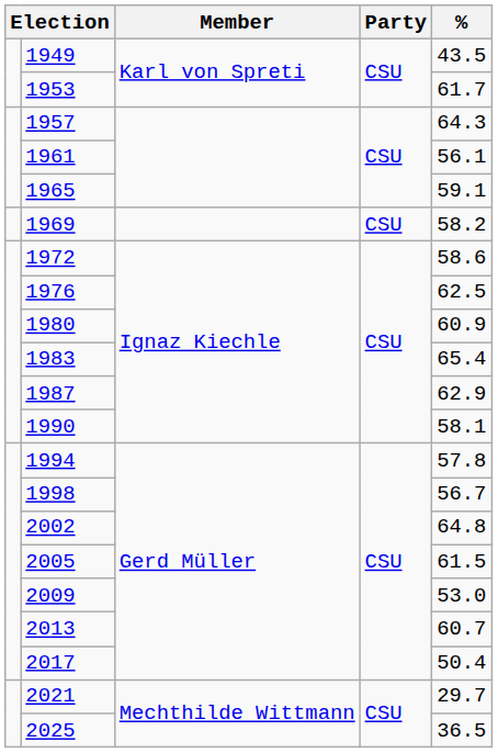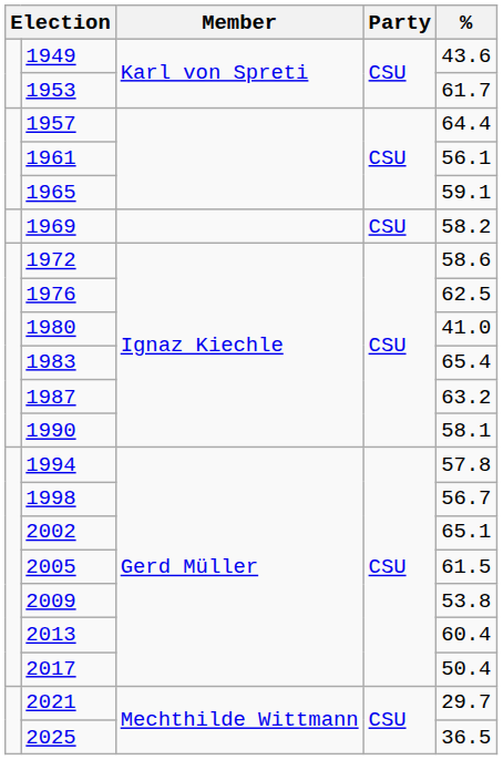 <table class=wikitable>
 <tr>
 <th colspan=2>Election</th>
 <th>Member</th>
 <th>Party</th>
 <th>%</th>
 </tr>
 <tr>
 <td rowspan=2 bgcolor=></td>
 <td><a href='#'>1949</a></td>
 <td rowspan=2><a href='#'>Karl von Spreti</a></td>
 <td rowspan=2><a href='#'>CSU</a></td>
-<td align=right>43.5</td>
+<td align=right>43.6</td>
 </tr>
 <tr>
 <td><a href='#'>1953</a></td>
 <td align=right>61.7</td>
 </tr>
 <tr>
 <td rowspan=3 bgcolor=></td>
 <td><a href='#'>1957</a></td>
 <td rowspan=3></td>
 <td rowspan=3><a href='#'>CSU</a></td>
-<td align=right>64.3</td>
+<td align=right>64.4</td>
 </tr>
 <tr>
 <td><a href='#'>1961</a></td>
 <td align=right>56.1</td>
 </tr>
 <tr>
 <td><a href='#'>1965</a></td>
 <td align=right>59.1</td>
 </tr>
 <tr>
 <td bgcolor=></td>
 <td><a href='#'>1969</a></td>
 <td></td>
 <td><a href='#'>CSU</a></td>
 <td align=right>58.2</td>
 </tr>
 <tr>
 <td rowspan=6 bgcolor=></td>
 <td><a href='#'>1972</a></td>
 <td rowspan=6><a href='#'>Ignaz Kiechle</a></td>
 <td rowspan=6><a href='#'>CSU</a></td>
 <td align=right>58.6</td>
 </tr>
 <tr>
 <td><a href='#'>1976</a></td>
 <td align=right>62.5</td>
 </tr>
 <tr>
 <td><a href='#'>1980</a></td>
-<td align=right>60.9</td>
+<td align=right>41.0</td>
 </tr>
 <tr>
 <td><a href='#'>1983</a></td>
 <td align=right>65.4</td>
 </tr>
 <tr>
 <td><a href='#'>1987</a></td>
-<td align=right>62.9</td>
+<td align=right>63.2</td>
 </tr>
 <tr>
 <td><a href='#'>1990</a></td>
 <td align=right>58.1</td>
 </tr>
 <tr>
 <td rowspan=7 bgcolor=></td>
 <td><a href='#'>1994</a></td>
 <td rowspan=7><a href='#'>Gerd Müller</a></td>
 <td rowspan=7><a href='#'>CSU</a></td>
 <td align=right>57.8</td>
 </tr>
 <tr>
 <td><a href='#'>1998</a></td>
 <td align=right>56.7</td>
 </tr>
 <tr>
 <td><a href='#'>2002</a></td>
-<td align=right>64.8</td>
+<td align=right>65.1</td>
 </tr>
 <tr>
 <td><a href='#'>2005</a></td>
 <td align=right>61.5</td>
 </tr>
 <tr>
 <td><a href='#'>2009</a></td>
-<td align=right>53.0</td>
+<td align=right>53.8</td>
 </tr>
 <tr>
 <td><a href='#'>2013</a></td>
-<td align=right>60.7</td>
+<td align=right>60.4</td>
 </tr>
 <tr>
 <td><a href='#'>2017</a></td>
 <td align=right>50.4</td>
 </tr>
 <tr>
 <td rowspan=2 bgcolor=></td>
 <td><a href='#'>2021</a></td>
 <td rowspan=2><a href='#'>Mechthilde Wittmann</a></td>
 <td rowspan=2><a href='#'>CSU</a></td>
 <td align=right>29.7</td>
 </tr>
 <tr>
 <td><a href='#'>2025</a></td>
 <td align=right>36.5</td>
 </tr>
 </table>
